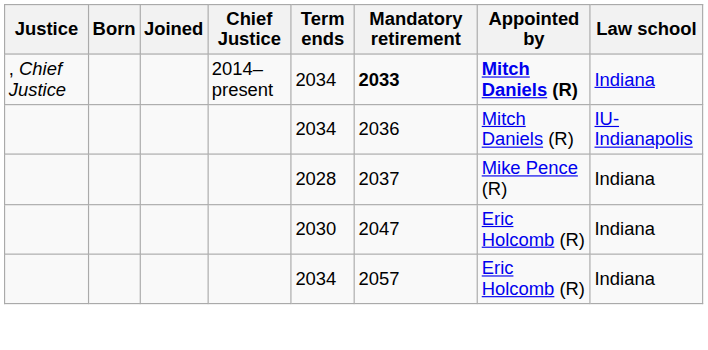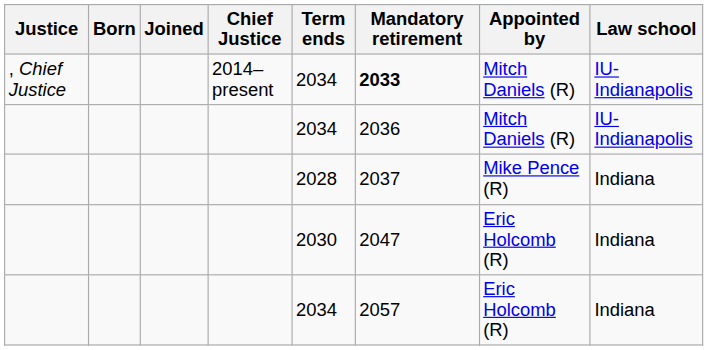 <table class="wikitable sortable">
 <tr>
 <th>Justice</th>
 <th>Born</th>
 <th>Joined</th>
 <th>Chief Justice</th>
 <th>Term ends</th>
 <th>Mandatory retirement</th>
 <th>Appointed by</th>
 <th>Law school</th>
 </tr>
 <tr>
 <td>, <em>Chief Justice</em></td>
 <td></td>
 <td></td>
 <td>2014–present</td>
 <td>2034</td>
 <td><strong>2033</strong></td>
-<td><strong><a href='#'>Mitch Daniels</a> (R)</strong></td>
-<td><a href='#'>Indiana</a></td>
+<td><a href='#'>Mitch Daniels</a> (R)</td>
+<td><a href='#'>IU-Indianapolis</a></td>
 </tr>
 <tr>
 <td></td>
 <td></td>
 <td></td>
 <td align="center"></td>
 <td>2034</td>
 <td>2036</td>
 <td><a href='#'>Mitch Daniels</a> (R)</td>
 <td><a href='#'>IU-Indianapolis</a></td>
 </tr>
 <tr>
 <td></td>
 <td></td>
 <td></td>
 <td align="center"></td>
 <td>2028</td>
 <td>2037</td>
 <td><a href='#'>Mike Pence</a> (R)</td>
 <td>Indiana</td>
 </tr>
 <tr>
 <td></td>
 <td></td>
 <td></td>
 <td align="center"></td>
 <td>2030</td>
 <td>2047</td>
 <td><a href='#'>Eric Holcomb</a> (R)</td>
 <td>Indiana</td>
 </tr>
 <tr>
 <td></td>
 <td></td>
 <td></td>
 <td align="center"></td>
 <td>2034</td>
 <td>2057</td>
 <td><a href='#'>Eric Holcomb</a> (R)</td>
 <td>Indiana</td>
 </tr>
 </table>
